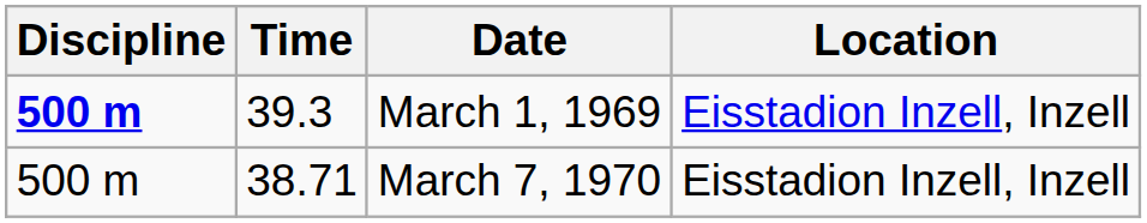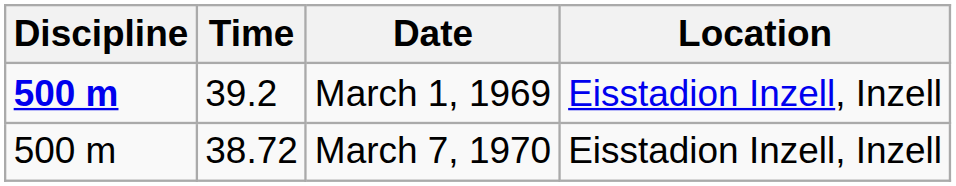 <table class='wikitable'>
 <tr>
 <th>Discipline</th>
 <th>Time</th>
 <th>Date</th>
 <th>Location</th>
 </tr>
 <tr>
 <td><strong><a href='#'>500 m</a></strong></td>
-<td>39.3</td>
+<td>39.2</td>
 <td>March 1, 1969</td>
 <td align=left><a href='#'>Eisstadion Inzell</a>, Inzell</td>
 </tr>
 <tr>
 <td>500 m</td>
-<td>38.71</td>
+<td>38.72</td>
 <td>March 7, 1970</td>
 <td align=left>Eisstadion Inzell, Inzell</td>
 </tr>
 </table>
